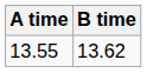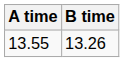 <table class="wikitable" border="1" align="upright">
 <tr>
 <th>A time</th>
 <th>B time</th>
 </tr>
 <tr>
 <td>13.55</td>
-<td>13.62</td>
+<td>13.26</td>
 </tr>
 </table>
